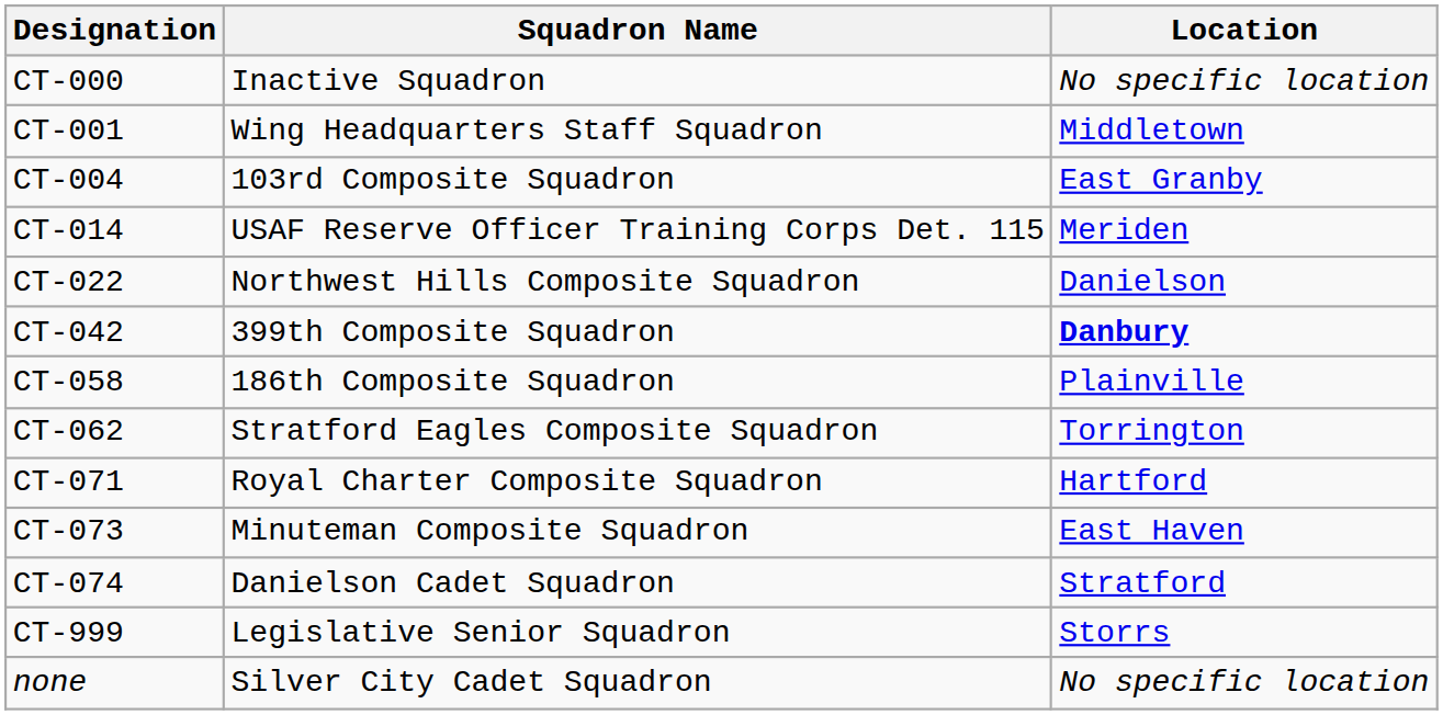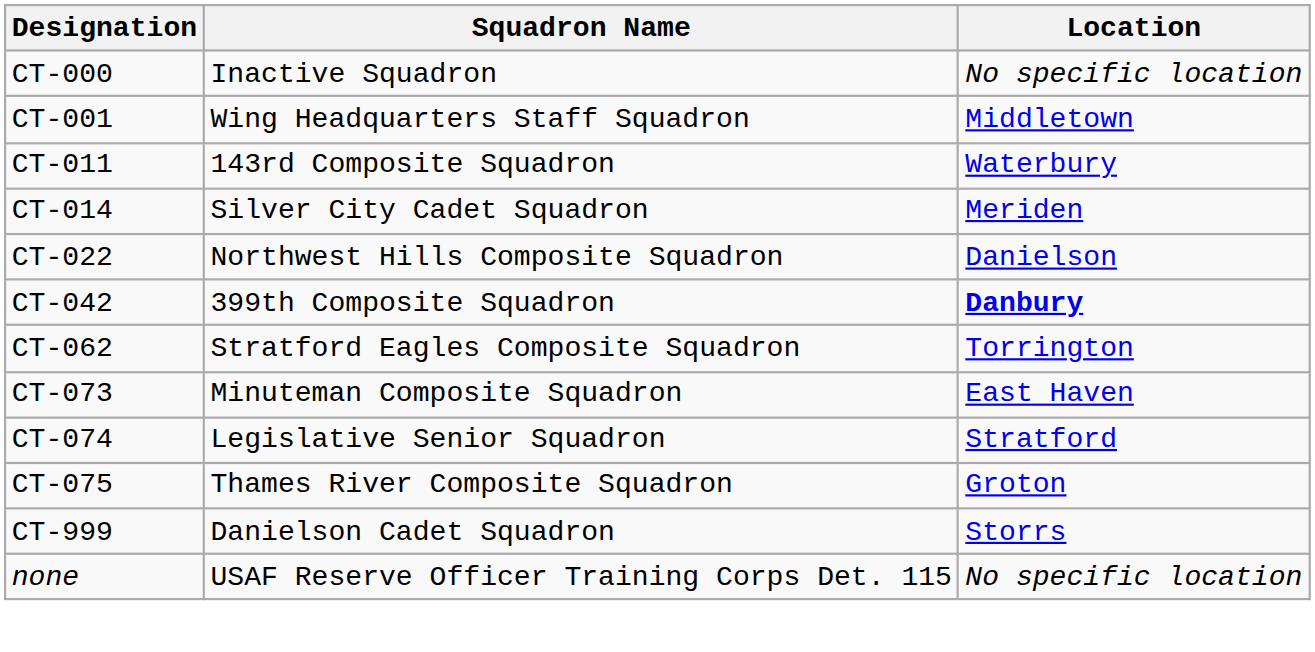 <table class="wikitable">
 <tr>
 <th>Designation</th>
 <th>Squadron Name</th>
 <th>Location</th>
 </tr>
 <tr>
 <td>CT-000</td>
 <td>Inactive Squadron</td>
 <td><em>No specific location</em></td>
 </tr>
 <tr>
 <td>CT-001</td>
 <td>Wing Headquarters Staff Squadron</td>
 <td><a href='#'>Middletown</a></td>
 </tr>
 <tr>
-<td>CT-004</td>
-<td>103rd Composite Squadron </td>
-<td><a href='#'>East Granby</a></td>
+<td>CT-011</td>
+<td>143rd Composite Squadron </td>
+<td><a href='#'>Waterbury</a></td>
 </tr>
 <tr>
 <td>CT-014</td>
-<td>USAF Reserve Officer Training Corps Det. 115</td>
+<td>Silver City Cadet Squadron </td>
 <td><a href='#'>Meriden</a></td>
 </tr>
 <tr>
 <td>CT-022</td>
 <td>Northwest Hills Composite Squadron </td>
 <td><a href='#'>Danielson</a></td>
 </tr>
 <tr>
 <td>CT-042</td>
 <td>399th Composite Squadron </td>
 <td><strong><a href='#'>Danbury</a></strong></td>
 </tr>
 <tr>
-<td>CT-058</td>
-<td>186th Composite Squadron </td>
-<td><a href='#'>Plainville</a></td>
-</tr>
-<tr>
 <td>CT-062</td>
 <td>Stratford Eagles Composite Squadron </td>
 <td><a href='#'>Torrington</a></td>
-</tr>
-<tr>
-<td>CT-071</td>
-<td>Royal Charter Composite Squadron </td>
-<td><a href='#'>Hartford</a></td>
 </tr>
 <tr>
 <td>CT-073</td>
 <td>Minuteman Composite Squadron </td>
 <td><a href='#'>East Haven</a></td>
 </tr>
 <tr>
 <td>CT-074</td>
-<td>Danielson Cadet Squadron </td>
+<td>Legislative Senior Squadron</td>
 <td><a href='#'>Stratford</a></td>
 </tr>
 <tr>
+<td>CT-075</td>
+<td>Thames River Composite Squadron </td>
+<td><a href='#'>Groton</a></td>
+</tr>
+<tr>
 <td>CT-999</td>
-<td>Legislative Senior Squadron</td>
+<td>Danielson Cadet Squadron </td>
 <td><a href='#'>Storrs</a></td>
 </tr>
 <tr>
 <td><em>none</em></td>
-<td>Silver City Cadet Squadron </td>
+<td>USAF Reserve Officer Training Corps Det. 115</td>
 <td><em>No specific location</em></td>
 </tr>
 </table>
